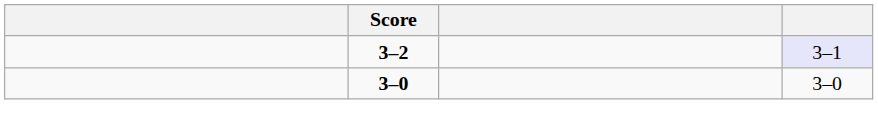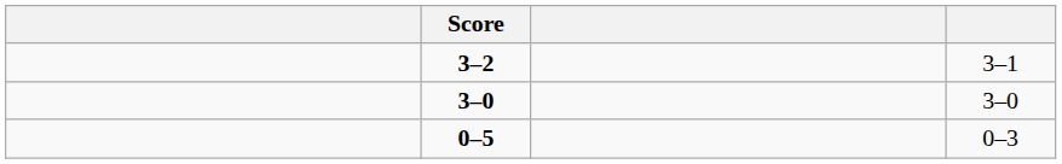 <table class="wikitable" style="text-align: center; ">
 <tr>
 <th align="right" width="270"></th>
 <th width="65">Score</th>
 <th align="left" width="270"></th>
 <th width="65"></th>
 </tr>
 <tr>
 <td align="left"><strong></strong></td>
 <td><strong>3–2</strong></td>
 <td align="left"></td>
-<td style="background: lavender;">3–1 <strong></strong></td>
+<td>3–1 <strong></strong></td>
 </tr>
 <tr>
 <td align="left"><strong></strong></td>
 <td><strong>3–0</strong></td>
 <td align="left"></td>
 <td>3–0 <strong></strong></td>
 </tr>
+<tr>
+<td align="left"></td>
+<td><strong>0–5</strong></td>
+<td align="left"><strong></strong></td>
+<td>0–3 <strong></strong></td>
+</tr>
 </table>
